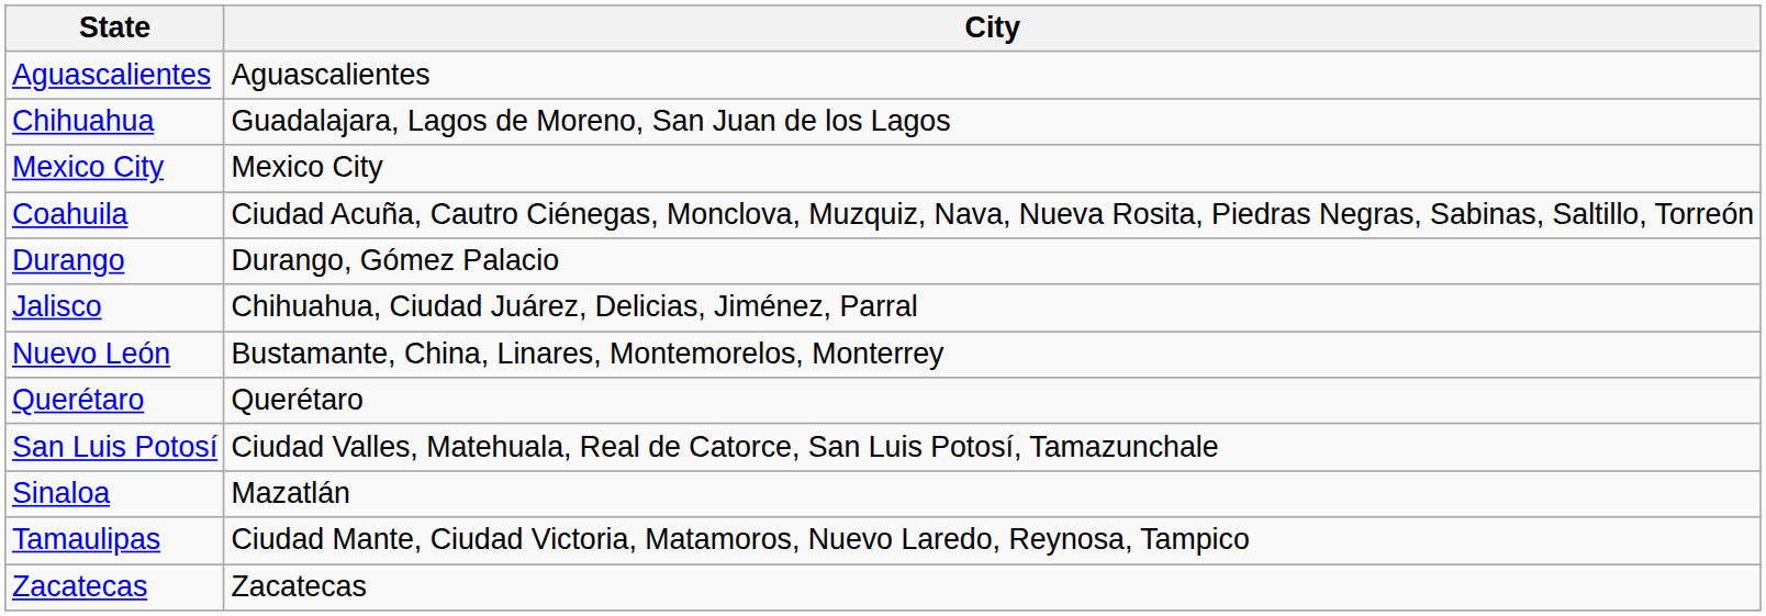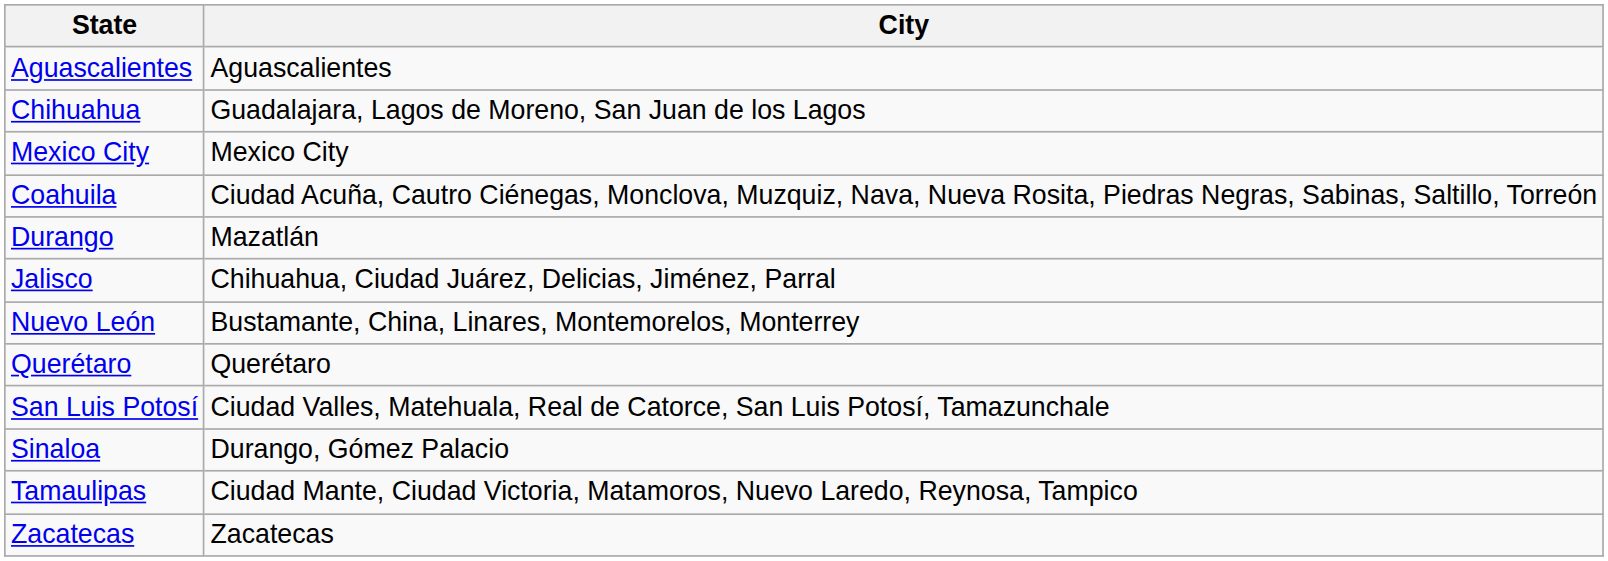 <table class="sortable wikitable">
 <tr>
 <th>State</th>
 <th>City</th>
 </tr>
 <tr>
 <td><a href='#'>Aguascalientes</a></td>
 <td>Aguascalientes</td>
 </tr>
 <tr>
 <td><a href='#'>Chihuahua</a></td>
 <td>Guadalajara, Lagos de Moreno, San Juan de los Lagos</td>
 </tr>
 <tr>
 <td><a href='#'>Mexico City</a></td>
 <td>Mexico City</td>
 </tr>
 <tr>
 <td><a href='#'>Coahuila</a></td>
 <td>Ciudad Acuña, Cautro Ciénegas, Monclova, Muzquiz, Nava, Nueva Rosita, Piedras Negras, Sabinas, Saltillo, Torreón</td>
 </tr>
 <tr>
 <td><a href='#'>Durango</a></td>
-<td>Durango, Gómez Palacio</td>
+<td>Mazatlán</td>
 </tr>
 <tr>
 <td><a href='#'>Jalisco</a></td>
 <td>Chihuahua, Ciudad Juárez, Delicias, Jiménez, Parral</td>
 </tr>
 <tr>
 <td><a href='#'>Nuevo León</a></td>
 <td>Bustamante, China, Linares, Montemorelos, Monterrey</td>
 </tr>
 <tr>
 <td><a href='#'>Querétaro</a></td>
 <td>Querétaro</td>
 </tr>
 <tr>
 <td><a href='#'>San Luis Potosí</a></td>
 <td>Ciudad Valles, Matehuala, Real de Catorce, San Luis Potosí, Tamazunchale</td>
 </tr>
 <tr>
 <td><a href='#'>Sinaloa</a></td>
-<td>Mazatlán</td>
+<td>Durango, Gómez Palacio</td>
 </tr>
 <tr>
 <td><a href='#'>Tamaulipas</a></td>
 <td>Ciudad Mante, Ciudad Victoria, Matamoros, Nuevo Laredo, Reynosa, Tampico</td>
 </tr>
 <tr>
 <td><a href='#'>Zacatecas</a></td>
 <td>Zacatecas</td>
 </tr>
 </table>
